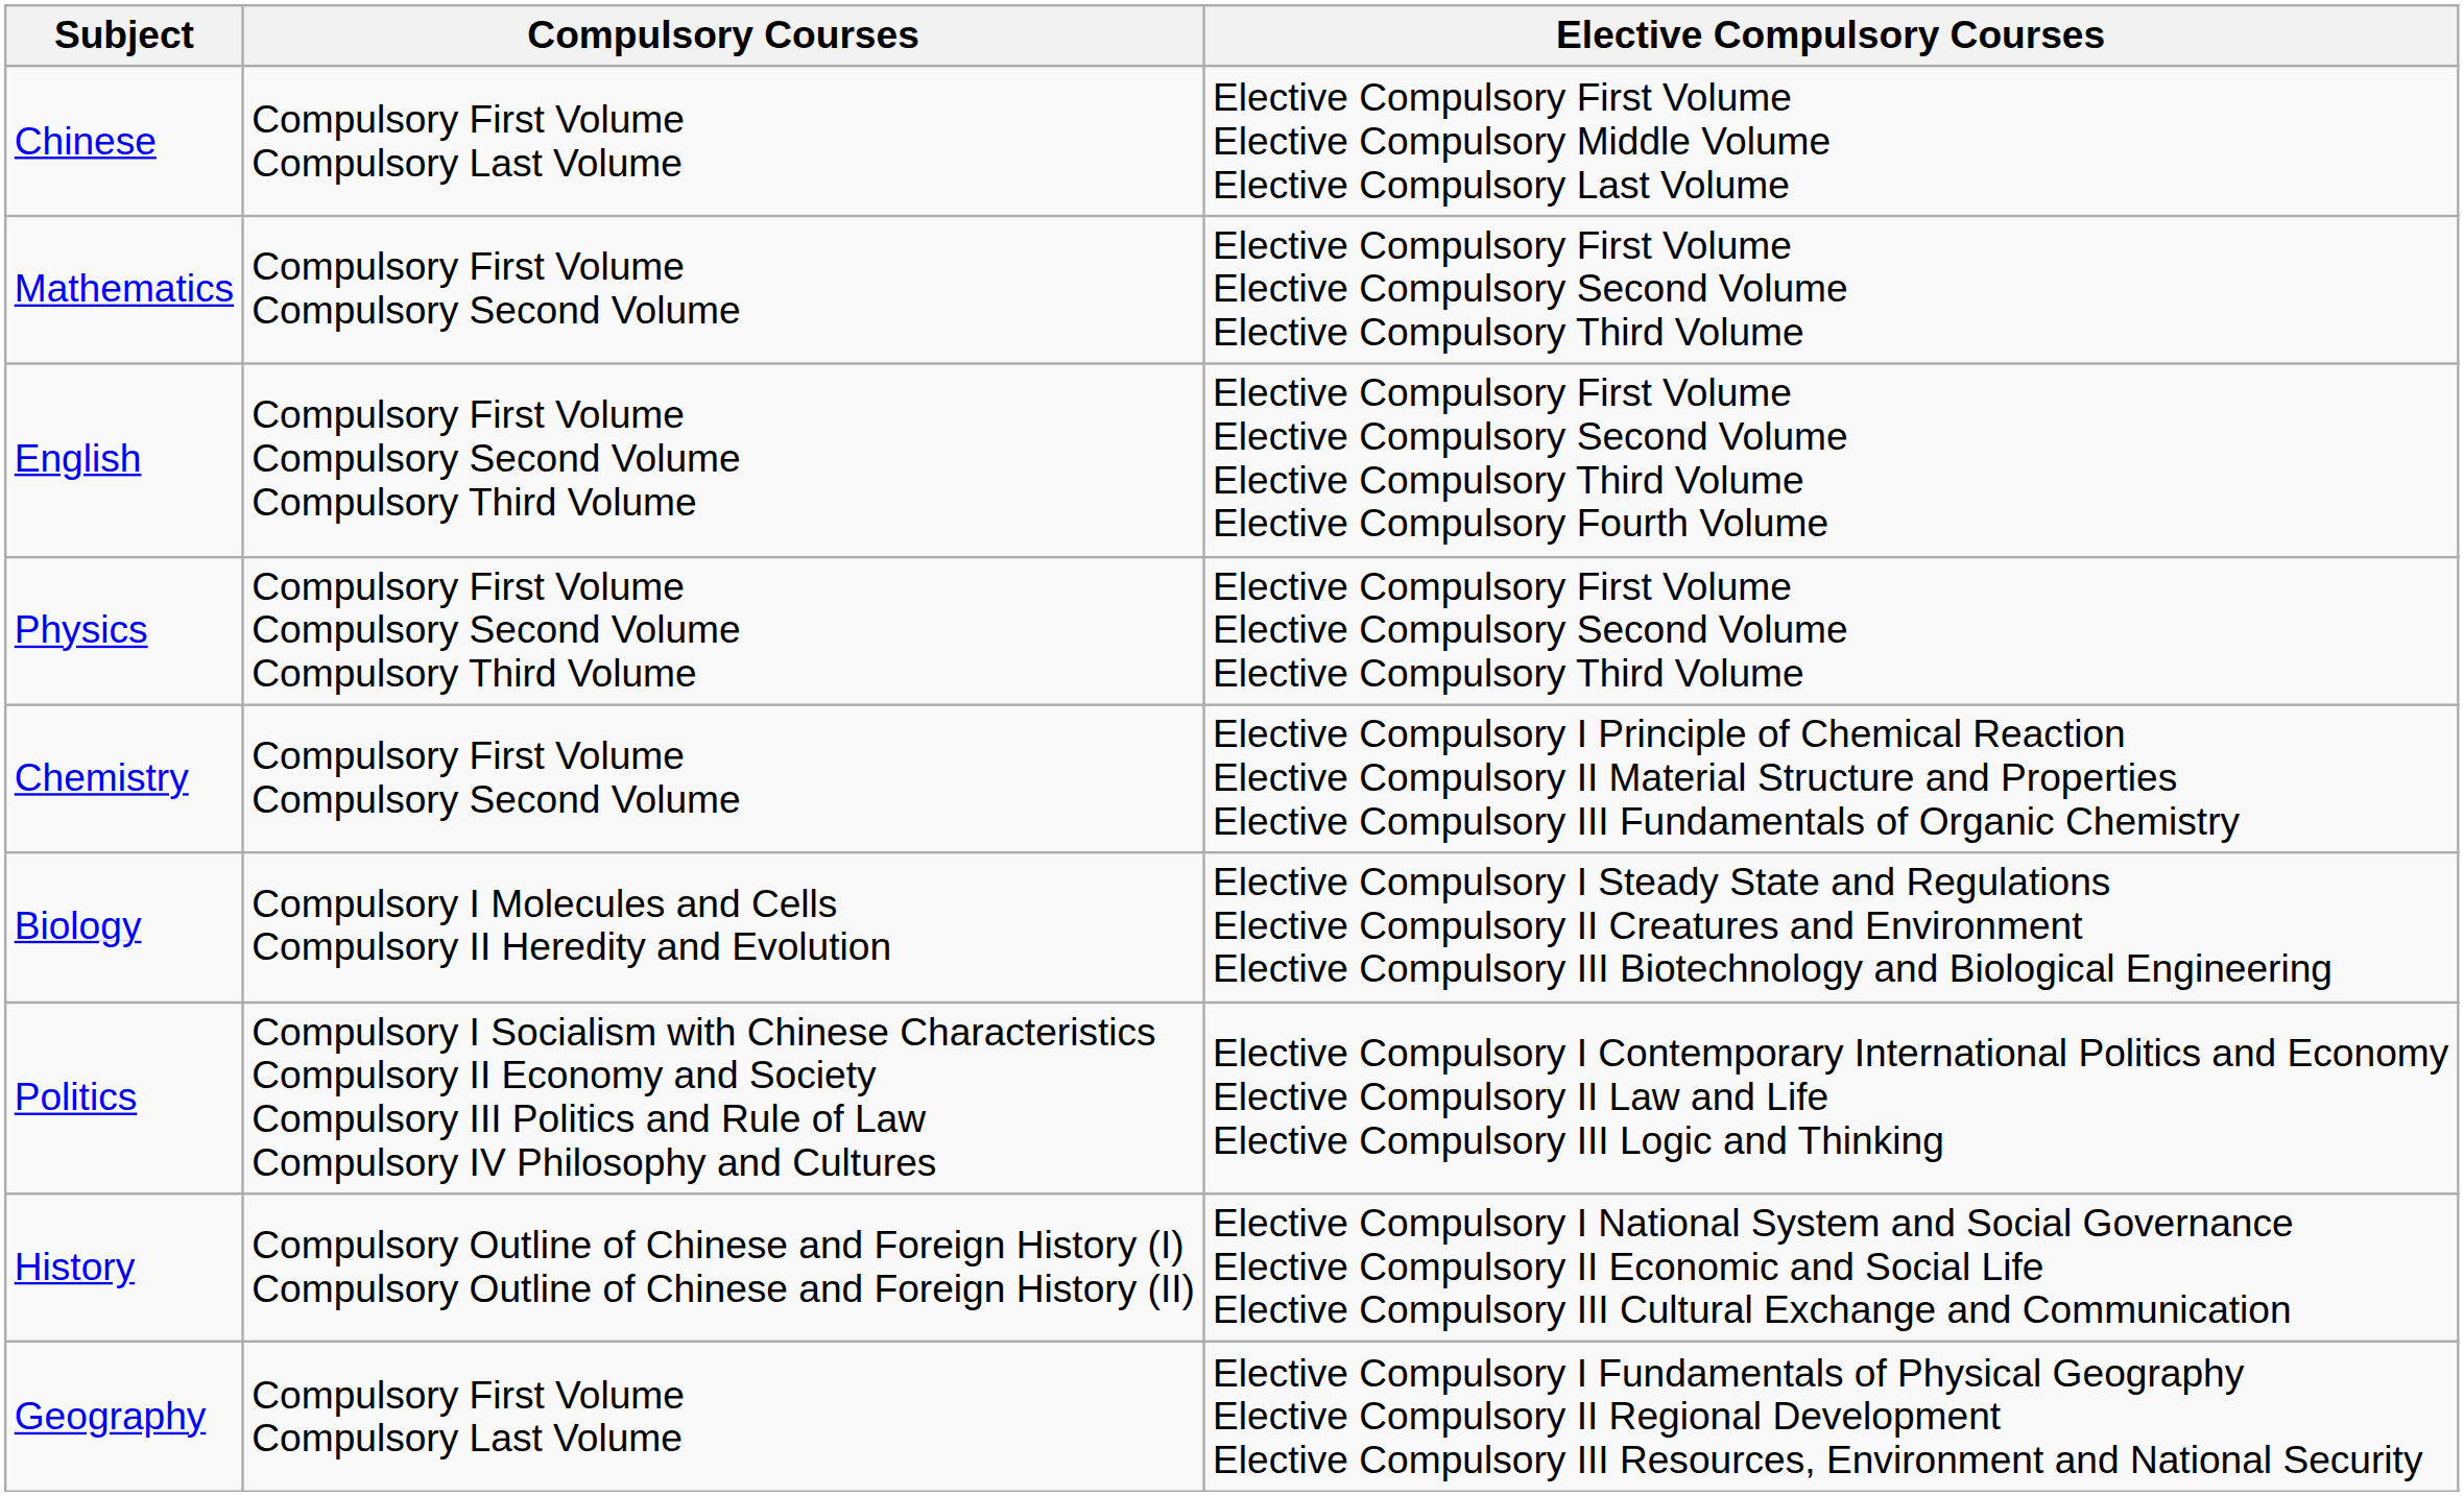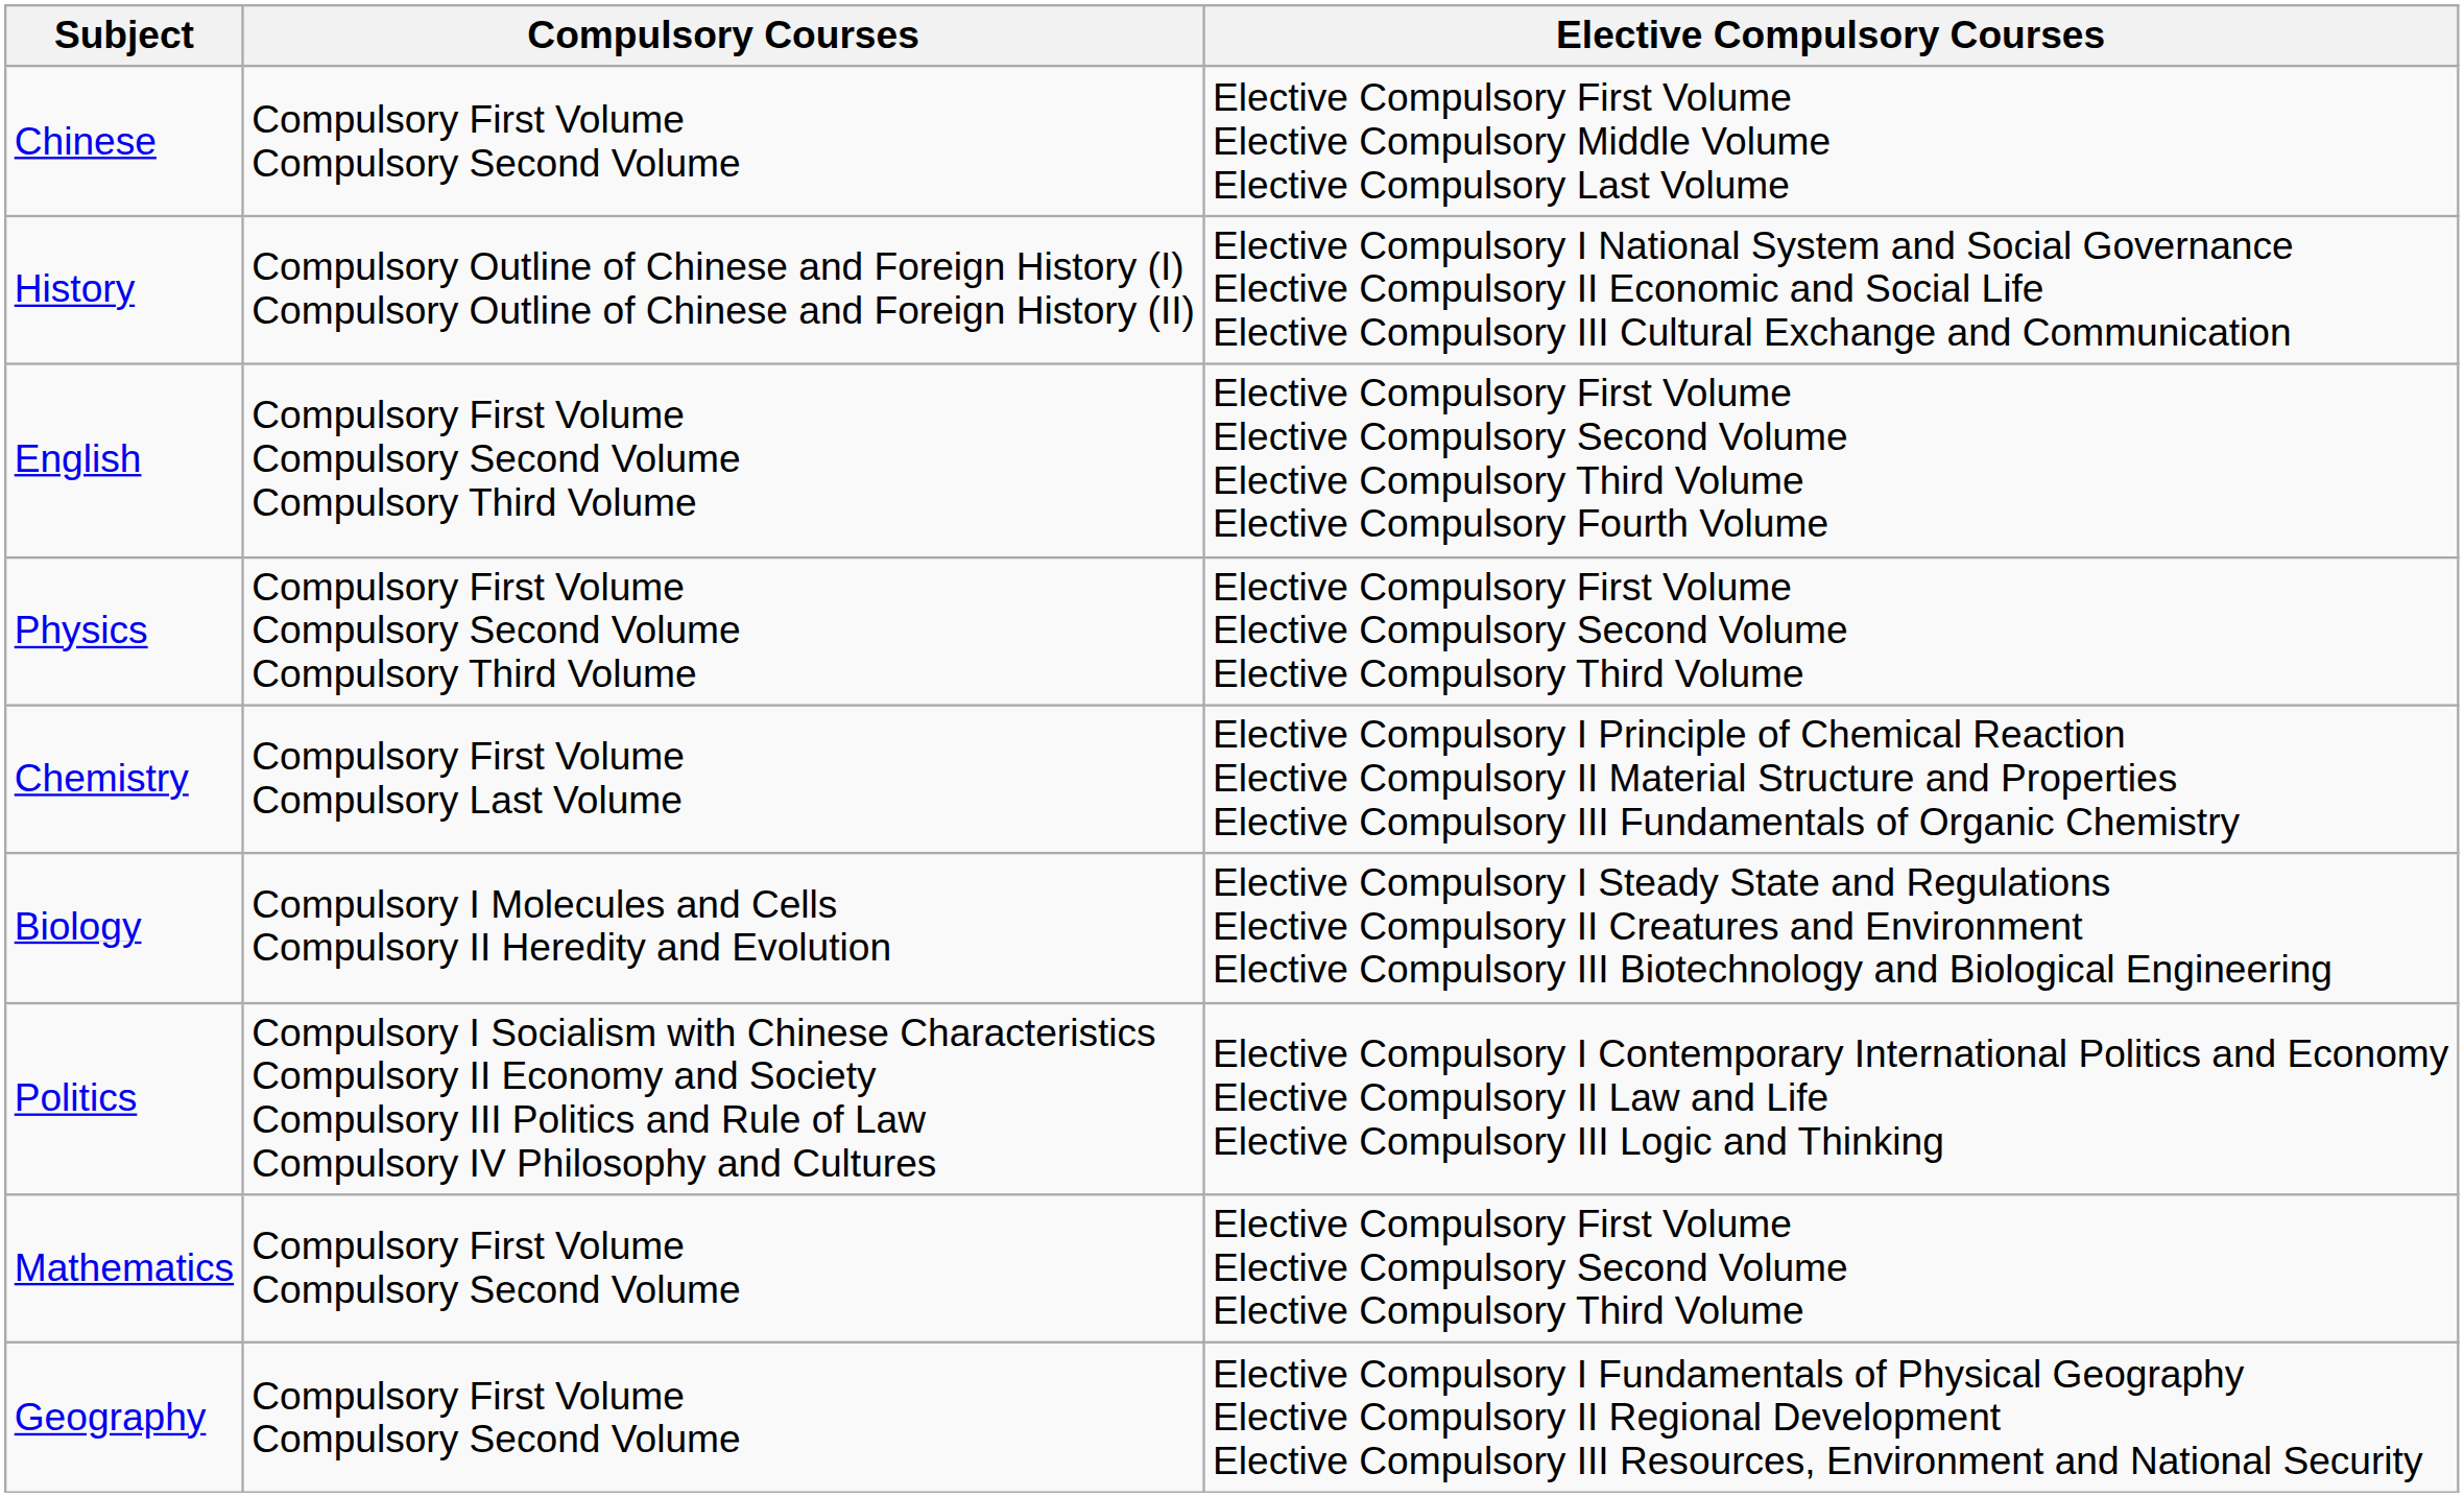 <table class="wikitable">
 <tr>
 <th>Subject</th>
 <th>Compulsory Courses</th>
 <th>Elective Compulsory Courses</th>
 </tr>
 <tr>
 <td><a href='#'>Chinese</a></td>
-<td>Compulsory First Volume<br>Compulsory Last Volume</td>
+<td>Compulsory First Volume<br>Compulsory Second Volume</td>
 <td>Elective Compulsory First Volume<br>Elective Compulsory Middle Volume<br>Elective Compulsory Last Volume</td>
 </tr>
 <tr>
-<td><a href='#'>Mathematics</a></td>
-<td>Compulsory First Volume<br>Compulsory Second Volume</td>
-<td>Elective Compulsory First Volume<br>Elective Compulsory Second Volume<br>Elective Compulsory Third Volume</td>
+<td><a href='#'>History</a></td>
+<td>Compulsory Outline of Chinese and Foreign History (I)<br>Compulsory Outline of Chinese and Foreign History (II)</td>
+<td>Elective Compulsory I National System and Social Governance <br>Elective Compulsory II Economic and Social Life<br>Elective Compulsory III Cultural Exchange and Communication</td>
 </tr>
 <tr>
 <td><a href='#'>English</a></td>
 <td>Compulsory First Volume<br>Compulsory Second Volume<br>Compulsory Third Volume</td>
 <td>Elective Compulsory First Volume<br>Elective Compulsory Second Volume<br>Elective Compulsory Third Volume<br>Elective Compulsory Fourth Volume</td>
 </tr>
 <tr>
 <td><a href='#'>Physics</a></td>
 <td>Compulsory First Volume<br>Compulsory Second Volume<br>Compulsory Third Volume</td>
 <td>Elective Compulsory First Volume<br>Elective Compulsory Second Volume<br>Elective Compulsory Third Volume</td>
 </tr>
 <tr>
 <td><a href='#'>Chemistry</a></td>
-<td>Compulsory First Volume<br>Compulsory Second Volume</td>
+<td>Compulsory First Volume<br>Compulsory Last Volume</td>
 <td>Elective Compulsory I Principle of Chemical Reaction<br>Elective Compulsory II Material Structure and Properties<br>Elective Compulsory III Fundamentals of Organic Chemistry</td>
 </tr>
 <tr>
 <td><a href='#'>Biology</a></td>
 <td>Compulsory I Molecules and Cells<br>Compulsory II Heredity and Evolution</td>
 <td>Elective Compulsory I Steady State and Regulations<br>Elective Compulsory II Creatures and Environment<br>Elective Compulsory III Biotechnology and Biological Engineering</td>
 </tr>
 <tr>
 <td><a href='#'>Politics</a></td>
 <td>Compulsory I Socialism with Chinese Characteristics<br>Compulsory II Economy and Society<br>Compulsory III Politics and Rule of Law<br>Compulsory IV Philosophy and Cultures</td>
 <td>Elective Compulsory I Contemporary International Politics and Economy<br>Elective Compulsory II Law and Life<br>Elective Compulsory III Logic and Thinking</td>
 </tr>
 <tr>
-<td><a href='#'>History</a></td>
-<td>Compulsory Outline of Chinese and Foreign History (I)<br>Compulsory Outline of Chinese and Foreign History (II)</td>
-<td>Elective Compulsory I National System and Social Governance <br>Elective Compulsory II Economic and Social Life<br>Elective Compulsory III Cultural Exchange and Communication</td>
+<td><a href='#'>Mathematics</a></td>
+<td>Compulsory First Volume<br>Compulsory Second Volume</td>
+<td>Elective Compulsory First Volume<br>Elective Compulsory Second Volume<br>Elective Compulsory Third Volume</td>
 </tr>
 <tr>
 <td><a href='#'>Geography</a></td>
-<td>Compulsory First Volume<br>Compulsory Last Volume</td>
+<td>Compulsory First Volume<br>Compulsory Second Volume</td>
 <td>Elective Compulsory I Fundamentals of Physical Geography<br>Elective Compulsory II Regional Development<br>Elective Compulsory III Resources, Environment and National Security<br></td>
 </tr>
 </table>
